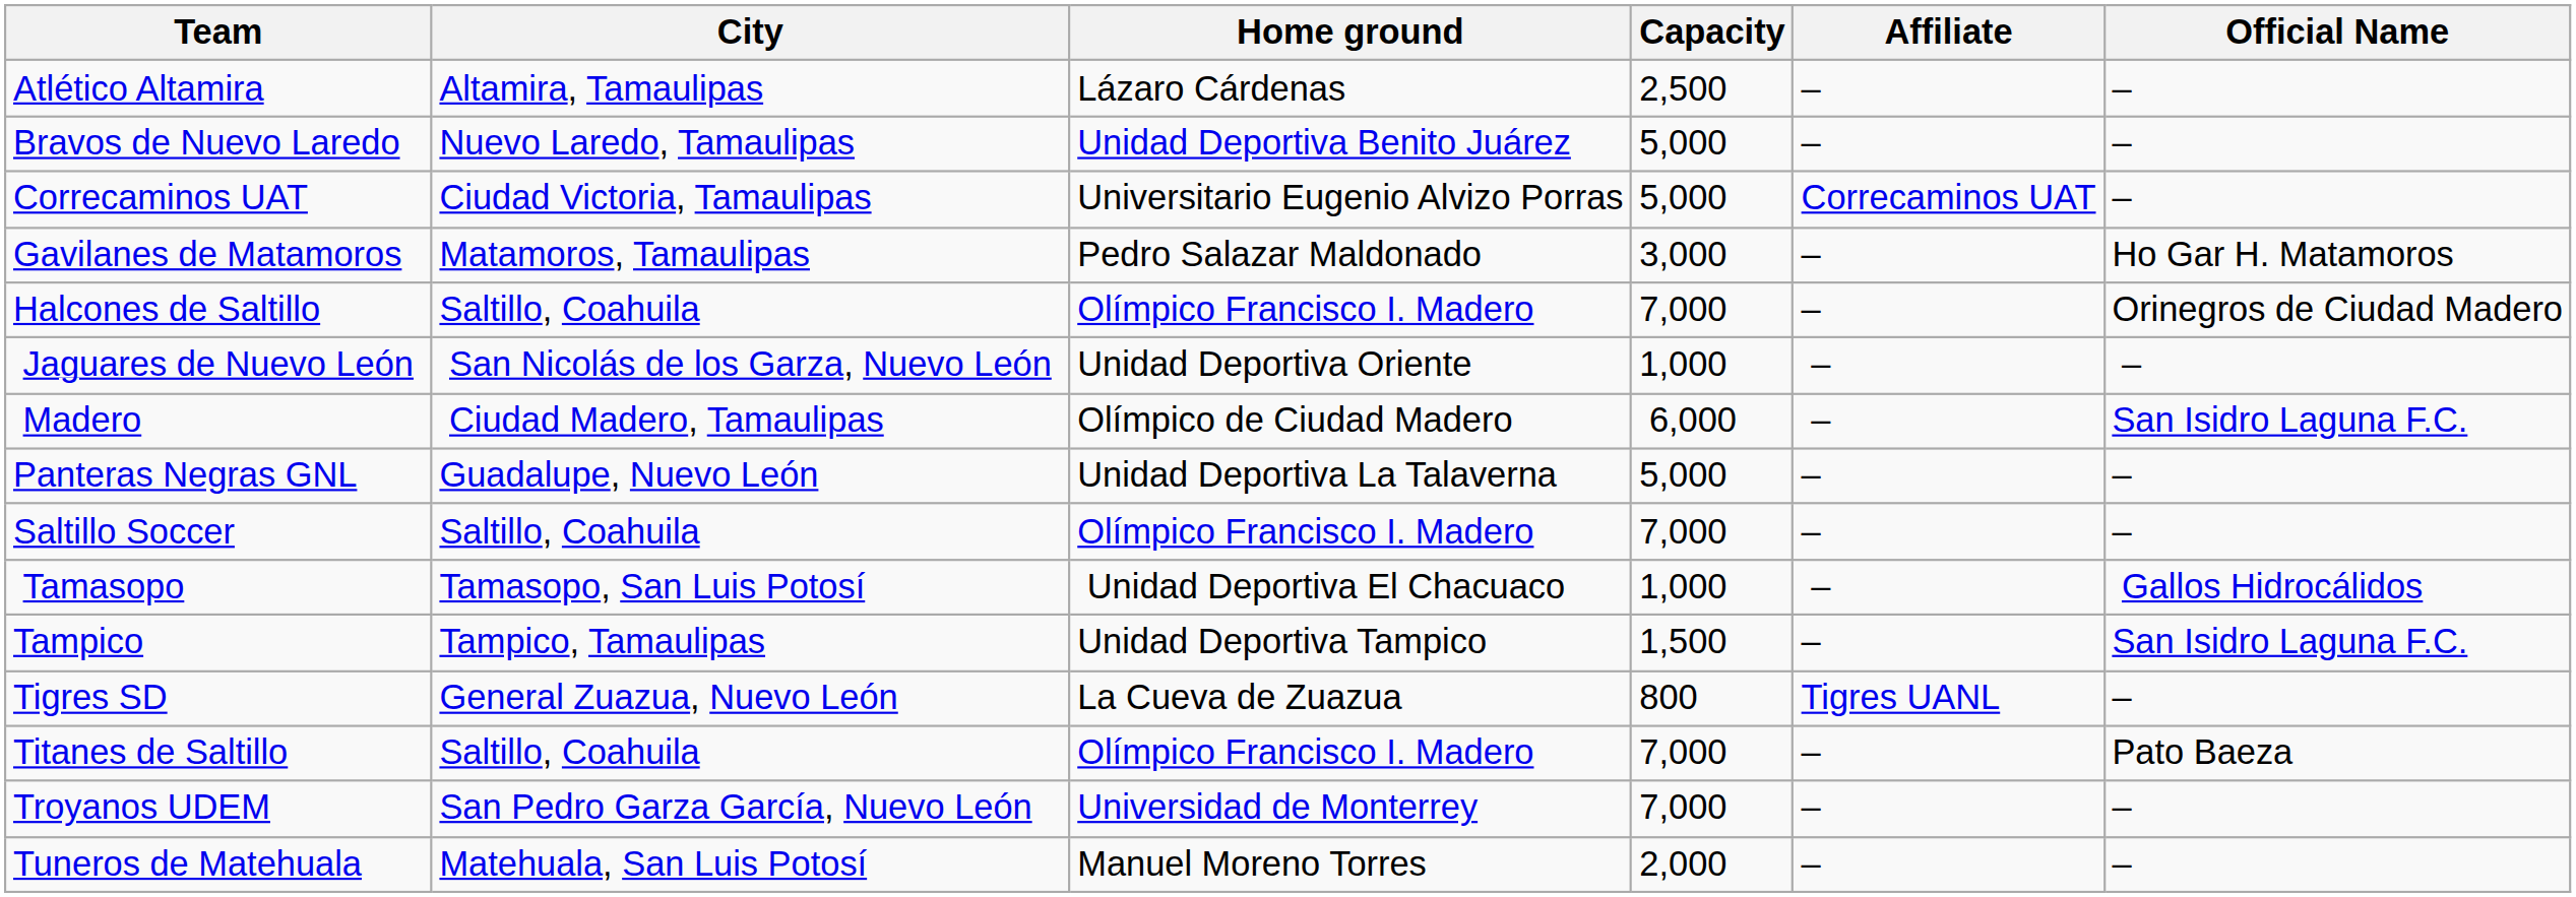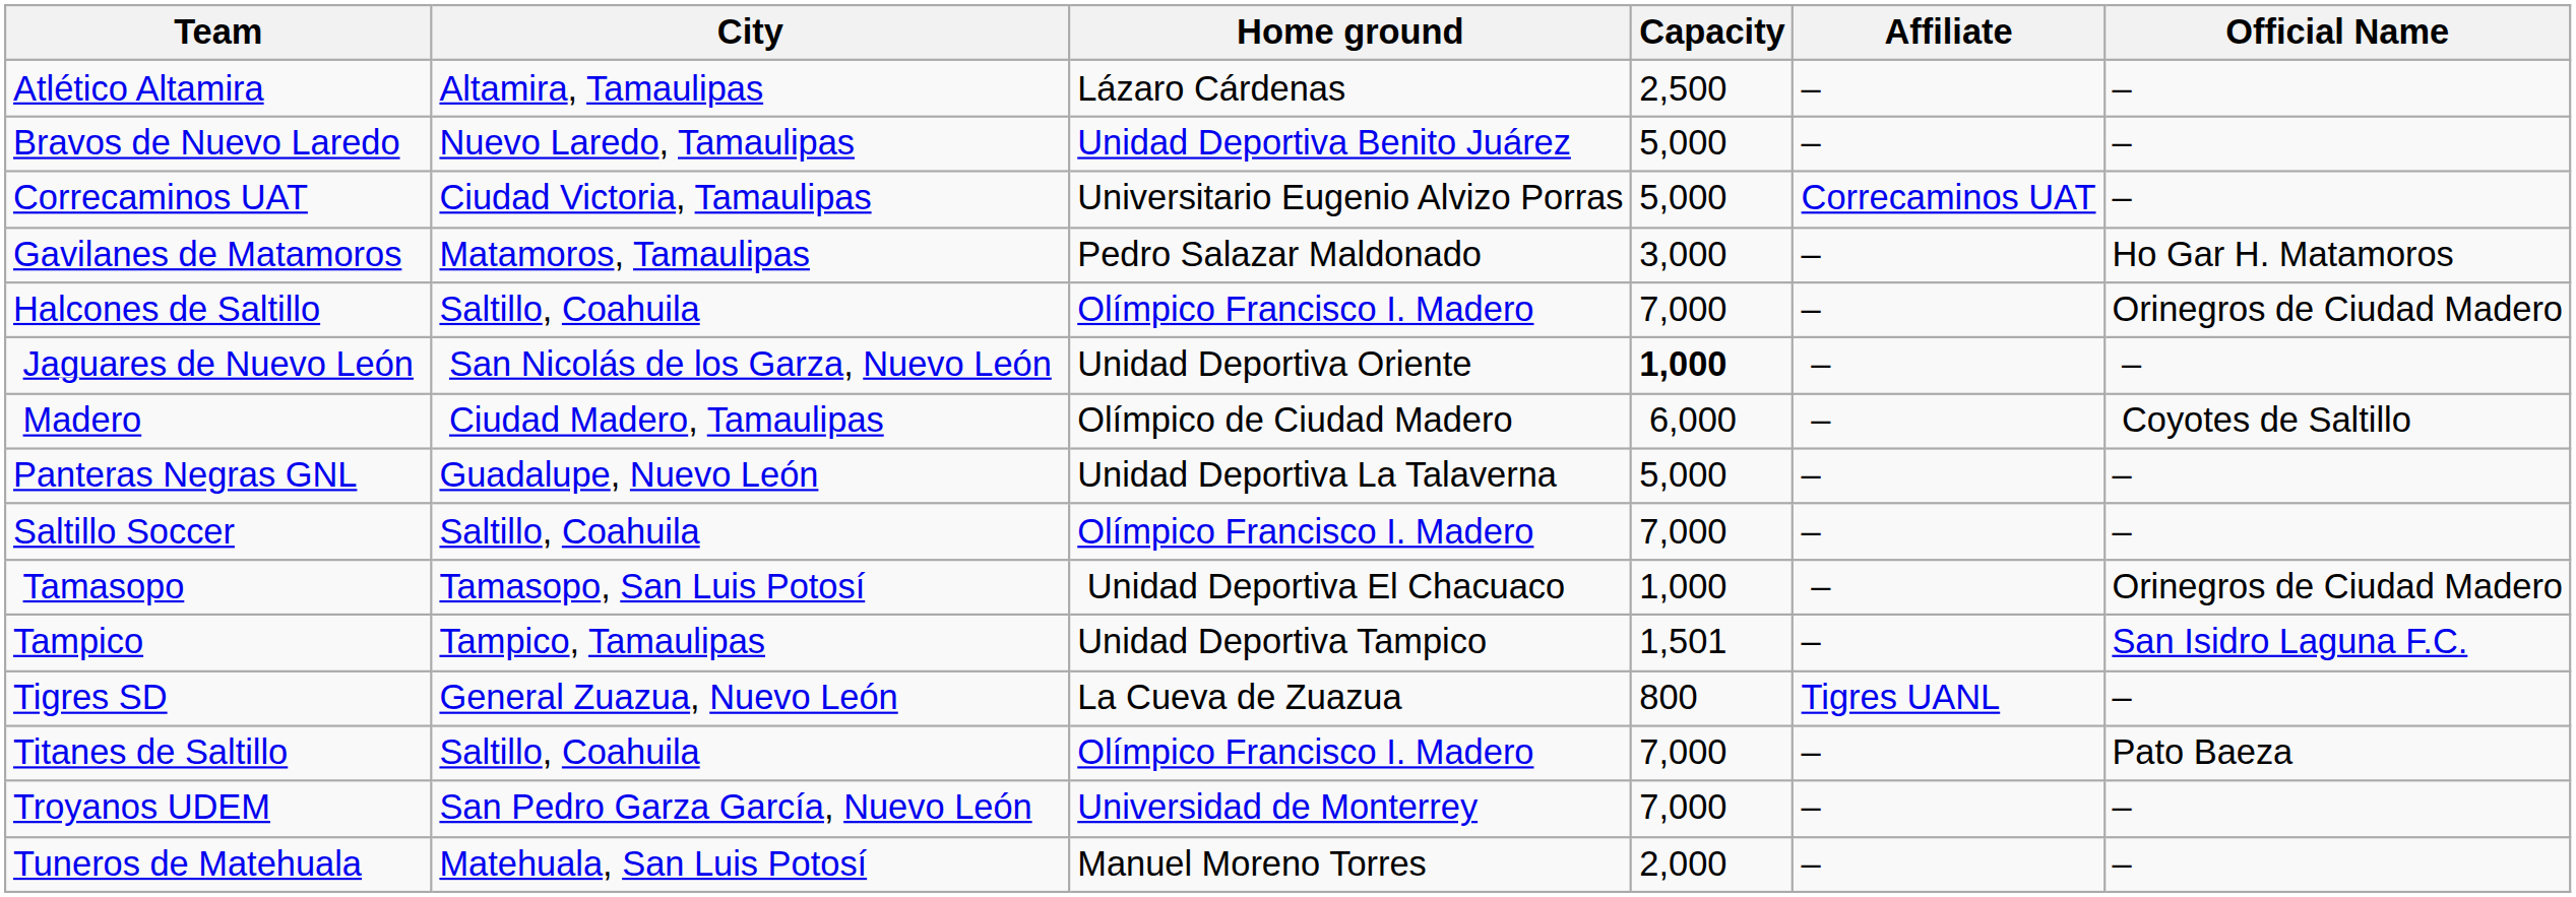 <table class="wikitable sortable">
 <tr>
 <th>Team</th>
 <th>City</th>
 <th>Home ground</th>
 <th>Capacity</th>
 <th>Affiliate</th>
 <th>Official Name</th>
 </tr>
 <tr>
 <td><a href='#'>Atlético Altamira</a></td>
 <td><a href='#'>Altamira</a>, <a href='#'>Tamaulipas</a></td>
 <td>Lázaro Cárdenas</td>
 <td>2,500</td>
 <td>–</td>
 <td>–</td>
 </tr>
 <tr>
 <td><a href='#'>Bravos de Nuevo Laredo</a></td>
 <td><a href='#'>Nuevo Laredo</a>, <a href='#'>Tamaulipas</a></td>
 <td><a href='#'>Unidad Deportiva Benito Juárez</a></td>
 <td>5,000</td>
 <td>–</td>
 <td>–</td>
 </tr>
 <tr>
 <td><a href='#'>Correcaminos UAT</a></td>
 <td><a href='#'>Ciudad Victoria</a>, <a href='#'>Tamaulipas</a></td>
 <td>Universitario Eugenio Alvizo Porras</td>
 <td>5,000</td>
 <td><a href='#'>Correcaminos UAT</a></td>
 <td>–</td>
 </tr>
 <tr>
 <td><a href='#'>Gavilanes de Matamoros</a></td>
 <td><a href='#'>Matamoros</a>, <a href='#'>Tamaulipas</a></td>
 <td>Pedro Salazar Maldonado</td>
 <td>3,000</td>
 <td>–</td>
 <td>Ho Gar H. Matamoros</td>
 </tr>
 <tr>
 <td><a href='#'>Halcones de Saltillo</a></td>
 <td><a href='#'>Saltillo</a>, <a href='#'>Coahuila</a></td>
 <td><a href='#'>Olímpico Francisco I. Madero</a></td>
 <td>7,000</td>
 <td>–</td>
 <td>Orinegros de Ciudad Madero</td>
 </tr>
 <tr>
 <td> <a href='#'>Jaguares de Nuevo León</a> </td>
 <td> <a href='#'>San Nicolás de los Garza</a>, <a href='#'>Nuevo León</a> </td>
 <td>Unidad Deportiva Oriente</td>
-<td>1,000</td>
+<td><strong>1,000</strong></td>
 <td> – </td>
 <td> –</td>
 </tr>
 <tr>
 <td> <a href='#'>Madero</a></td>
 <td> <a href='#'>Ciudad Madero</a>, <a href='#'>Tamaulipas</a> </td>
 <td>Olímpico de Ciudad Madero</td>
 <td> 6,000</td>
 <td> – </td>
-<td><a href='#'>San Isidro Laguna F.C.</a></td>
+<td> Coyotes de Saltillo</td>
 </tr>
 <tr>
 <td><a href='#'>Panteras Negras GNL</a></td>
 <td><a href='#'>Guadalupe</a>, <a href='#'>Nuevo León</a></td>
 <td>Unidad Deportiva La Talaverna</td>
 <td>5,000</td>
 <td>–</td>
 <td>–</td>
 </tr>
 <tr>
 <td><a href='#'>Saltillo Soccer</a></td>
 <td><a href='#'>Saltillo</a>, <a href='#'>Coahuila</a></td>
 <td><a href='#'>Olímpico Francisco I. Madero</a></td>
 <td>7,000</td>
 <td>–</td>
 <td>–</td>
 </tr>
 <tr>
 <td> <a href='#'>Tamasopo</a> </td>
 <td><a href='#'>Tamasopo</a>, <a href='#'>San Luis Potosí</a> </td>
 <td> Unidad Deportiva El Chacuaco</td>
 <td>1,000 </td>
 <td> – </td>
-<td> <a href='#'>Gallos Hidrocálidos</a></td>
+<td>Orinegros de Ciudad Madero</td>
 </tr>
 <tr>
 <td><a href='#'>Tampico</a></td>
 <td><a href='#'>Tampico</a>, <a href='#'>Tamaulipas</a></td>
 <td>Unidad Deportiva Tampico</td>
-<td>1,500</td>
+<td>1,501</td>
 <td>–</td>
 <td><a href='#'>San Isidro Laguna F.C.</a></td>
 </tr>
 <tr>
 <td><a href='#'>Tigres SD</a></td>
 <td><a href='#'>General Zuazua</a>, <a href='#'>Nuevo León</a></td>
 <td>La Cueva de Zuazua</td>
 <td>800</td>
 <td><a href='#'>Tigres UANL</a></td>
 <td>–</td>
 </tr>
 <tr>
 <td><a href='#'>Titanes de Saltillo</a></td>
 <td><a href='#'>Saltillo</a>, <a href='#'>Coahuila</a></td>
 <td><a href='#'>Olímpico Francisco I. Madero</a></td>
 <td>7,000</td>
 <td>–</td>
 <td>Pato Baeza</td>
 </tr>
 <tr>
 <td><a href='#'>Troyanos UDEM</a></td>
 <td><a href='#'>San Pedro Garza García</a>, <a href='#'>Nuevo León</a></td>
 <td><a href='#'>Universidad de Monterrey</a></td>
 <td>7,000</td>
 <td>–</td>
 <td>–</td>
 </tr>
 <tr>
 <td><a href='#'>Tuneros de Matehuala</a></td>
 <td><a href='#'>Matehuala</a>, <a href='#'>San Luis Potosí</a></td>
 <td>Manuel Moreno Torres</td>
 <td>2,000</td>
 <td>–</td>
 <td>–</td>
 </tr>
 </table>
